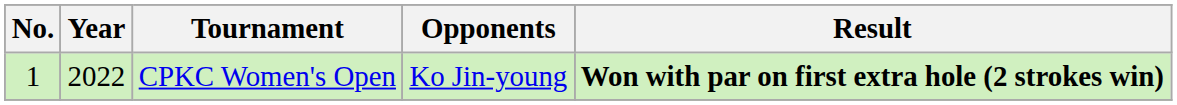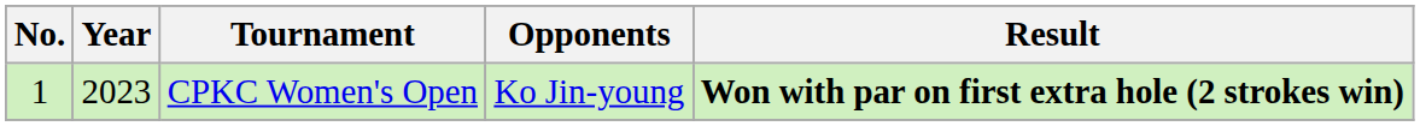 <table class="wikitable" style="font-size:95%;">
 <tr>
 <th>No.</th>
 <th>Year</th>
 <th>Tournament</th>
 <th>Opponents</th>
 <th>Result</th>
 </tr>
 <tr style="background:#D0F0C0;"  F08080>
 <td align=center>1</td>
-<td align=center>2022</td>
+<td align=center>2023</td>
 <td><a href='#'>CPKC Women's Open</a></td>
 <td> <a href='#'>Ko Jin-young</a></td>
 <td><strong>Won with par on first extra hole (2 strokes win)</strong></td>
 </tr>
 </table>
